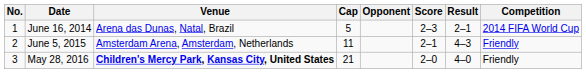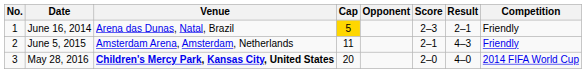 <table class="wikitable sortable">
 <tr>
 <th scope="col">No.</th>
 <th scope="col" data-sort-type="date">Date</th>
 <th scope="col">Venue</th>
 <th scope="col">Cap</th>
 <th scope="col">Opponent</th>
 <th scope="col">Score</th>
 <th scope="col">Result</th>
 <th scope="col">Competition</th>
 </tr>
 <tr>
 <td align="center">1</td>
 <td>June 16, 2014</td>
 <td><a href='#'>Arena das Dunas</a>, <a href='#'>Natal</a>, Brazil</td>
-<td align="center">5</td>
+<td align="center" style="background: gold;">5</td>
 <td></td>
 <td align="center">2–3</td>
 <td align="center">2–1</td>
-<td><a href='#'>2014 FIFA World Cup</a></td>
+<td>Friendly</td>
 </tr>
 <tr>
 <td align="center">2</td>
 <td>June 5, 2015</td>
 <td><a href='#'>Amsterdam Arena</a>, <a href='#'>Amsterdam</a>, Netherlands</td>
 <td align="center">11</td>
 <td></td>
 <td align="center">2–1</td>
 <td align="center">4–3</td>
 <td><a href='#'>Friendly</a></td>
 </tr>
 <tr>
 <td align="center">3</td>
 <td>May 28, 2016</td>
 <td><strong><a href='#'>Children's Mercy Park</a>, <a href='#'>Kansas City</a>, United States</strong></td>
-<td align="center">21</td>
+<td align="center">20</td>
 <td></td>
 <td align="center">2–0</td>
 <td align="center">4–0</td>
-<td>Friendly</td>
+<td><a href='#'>2014 FIFA World Cup</a></td>
 </tr>
 </table>
